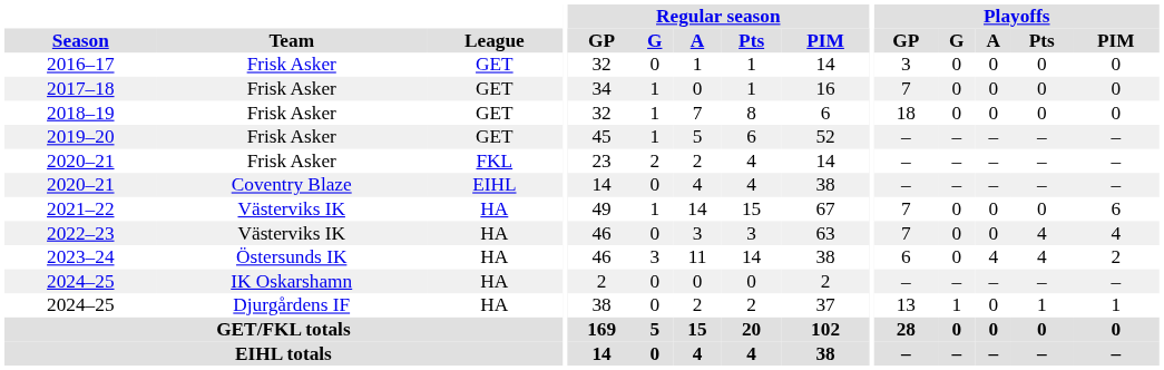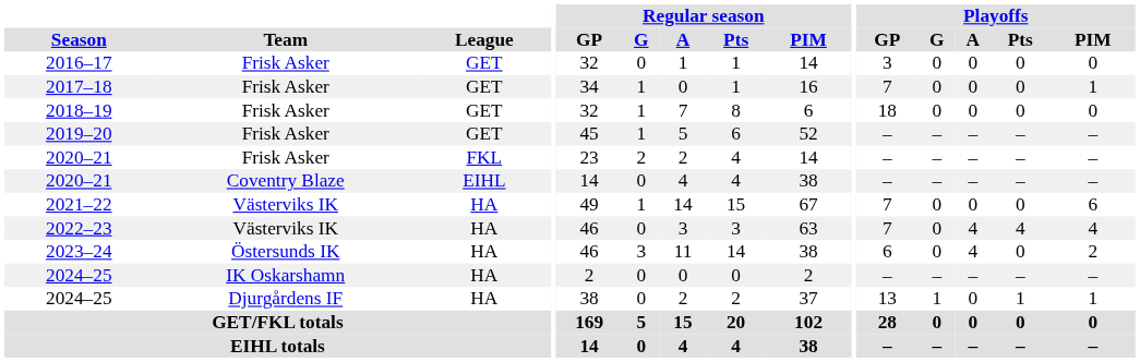 <table border="0" cellpadding="1" cellspacing="0" style="text-align:center; width:60em;">
 <tr bgcolor="#e0e0e0">
 <th colspan="3" bgcolor="#ffffff"></th>
 <th rowspan="94" bgcolor="#ffffff"></th>
 <th colspan="5"><a href='#'>Regular season</a></th>
 <th rowspan="94" bgcolor="#ffffff"></th>
 <th colspan="5"><a href='#'>Playoffs</a></th>
 </tr>
 <tr bgcolor="#e0e0e0">
 <th><a href='#'>Season</a></th>
 <th>Team</th>
 <th>League</th>
 <th>GP</th>
 <th><a href='#'>G</a></th>
 <th><a href='#'>A</a></th>
 <th><a href='#'>Pts</a></th>
 <th><a href='#'>PIM</a></th>
 <th>GP</th>
 <th>G</th>
 <th>A</th>
 <th>Pts</th>
 <th>PIM</th>
 </tr>
 <tr>
 <td><a href='#'>2016–17</a></td>
 <td><a href='#'>Frisk Asker</a></td>
 <td><a href='#'>GET</a></td>
 <td>32</td>
 <td>0</td>
 <td>1</td>
 <td>1</td>
 <td>14</td>
 <td>3</td>
 <td>0</td>
 <td>0</td>
 <td>0</td>
 <td>0</td>
 </tr>
 <tr bgcolor="#f0f0f0">
 <td><a href='#'>2017–18</a></td>
 <td>Frisk Asker</td>
 <td>GET</td>
 <td>34</td>
 <td>1</td>
 <td>0</td>
 <td>1</td>
 <td>16</td>
 <td>7</td>
 <td>0</td>
 <td>0</td>
 <td>0</td>
-<td>0</td>
+<td>1</td>
 </tr>
 <tr>
 <td><a href='#'>2018–19</a></td>
 <td>Frisk Asker</td>
 <td>GET</td>
 <td>32</td>
 <td>1</td>
 <td>7</td>
 <td>8</td>
 <td>6</td>
 <td>18</td>
 <td>0</td>
 <td>0</td>
 <td>0</td>
 <td>0</td>
 </tr>
 <tr bgcolor="#f0f0f0">
 <td><a href='#'>2019–20</a></td>
 <td>Frisk Asker</td>
 <td>GET</td>
 <td>45</td>
 <td>1</td>
 <td>5</td>
 <td>6</td>
 <td>52</td>
 <td>–</td>
 <td>–</td>
 <td>–</td>
 <td>–</td>
 <td>–</td>
 </tr>
 <tr>
 <td><a href='#'>2020–21</a></td>
 <td>Frisk Asker</td>
 <td><a href='#'>FKL</a></td>
 <td>23</td>
 <td>2</td>
 <td>2</td>
 <td>4</td>
 <td>14</td>
 <td>–</td>
 <td>–</td>
 <td>–</td>
 <td>–</td>
 <td>–</td>
 </tr>
 <tr bgcolor="#f0f0f0">
 <td><a href='#'>2020–21</a></td>
 <td><a href='#'>Coventry Blaze</a></td>
 <td><a href='#'>EIHL</a></td>
 <td>14</td>
 <td>0</td>
 <td>4</td>
 <td>4</td>
 <td>38</td>
 <td>–</td>
 <td>–</td>
 <td>–</td>
 <td>–</td>
 <td>–</td>
 </tr>
 <tr>
 <td><a href='#'>2021–22</a></td>
 <td><a href='#'>Västerviks IK</a></td>
 <td><a href='#'>HA</a></td>
 <td>49</td>
 <td>1</td>
 <td>14</td>
 <td>15</td>
 <td>67</td>
 <td>7</td>
 <td>0</td>
 <td>0</td>
 <td>0</td>
 <td>6</td>
 </tr>
 <tr bgcolor="#f0f0f0">
 <td><a href='#'>2022–23</a></td>
 <td>Västerviks IK</td>
 <td>HA</td>
 <td>46</td>
 <td>0</td>
 <td>3</td>
 <td>3</td>
 <td>63</td>
 <td>7</td>
 <td>0</td>
-<td>0</td>
+<td>4</td>
 <td>4</td>
 <td>4</td>
 </tr>
 <tr>
 <td><a href='#'>2023–24</a></td>
 <td><a href='#'>Östersunds IK</a></td>
 <td>HA</td>
 <td>46</td>
 <td>3</td>
 <td>11</td>
 <td>14</td>
 <td>38</td>
 <td>6</td>
 <td>0</td>
 <td>4</td>
-<td>4</td>
+<td>0</td>
 <td>2</td>
 </tr>
 <tr bgcolor="#f0f0f0">
 <td><a href='#'>2024–25</a></td>
 <td><a href='#'>IK Oskarshamn</a></td>
 <td>HA</td>
 <td>2</td>
 <td>0</td>
 <td>0</td>
 <td>0</td>
 <td>2</td>
 <td>–</td>
 <td>–</td>
 <td>–</td>
 <td>–</td>
 <td>–</td>
 </tr>
 <tr>
 <td>2024–25</td>
 <td><a href='#'>Djurgårdens IF</a></td>
 <td>HA</td>
 <td>38</td>
 <td>0</td>
 <td>2</td>
 <td>2</td>
 <td>37</td>
 <td>13</td>
 <td>1</td>
 <td>0</td>
 <td>1</td>
 <td>1</td>
 </tr>
 <tr bgcolor="#e0e0e0">
 <th colspan="3">GET/FKL totals</th>
 <th>169</th>
 <th>5</th>
 <th>15</th>
 <th>20</th>
 <th>102</th>
 <th>28</th>
 <th>0</th>
 <th>0</th>
 <th>0</th>
 <th>0</th>
 </tr>
 <tr bgcolor="#e0e0e0">
 <th colspan="3">EIHL totals</th>
 <th>14</th>
 <th>0</th>
 <th>4</th>
 <th>4</th>
 <th>38</th>
 <th>–</th>
 <th>–</th>
 <th>–</th>
 <th>–</th>
 <th>–</th>
 </tr>
 </table>
